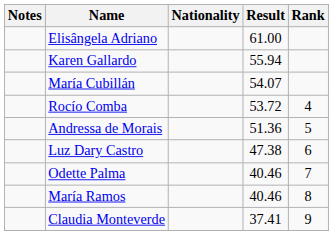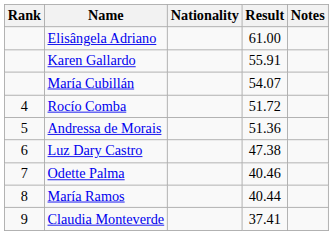 <table class="wikitable sortable" style="text-align:center">
 <tr>
-<th>Notes</th>
+<th>Rank</th>
 <th>Name</th>
 <th>Nationality</th>
 <th>Result</th>
-<th>Rank</th>
+<th>Notes</th>
 </tr>
 <tr>
 <td></td>
 <td align=left><a href='#'>Elisângela Adriano</a></td>
 <td align=left></td>
 <td>61.00</td>
 <td></td>
 </tr>
 <tr>
 <td></td>
 <td align=left><a href='#'>Karen Gallardo</a></td>
 <td align=left></td>
-<td>55.94</td>
+<td>55.91</td>
 <td></td>
 </tr>
 <tr>
 <td></td>
 <td align=left><a href='#'>María Cubillán</a></td>
 <td align=left></td>
 <td>54.07</td>
 <td></td>
 </tr>
 <tr>
-<td></td>
+<td>4</td>
 <td align=left><a href='#'>Rocío Comba</a></td>
 <td align=left></td>
-<td>53.72</td>
-<td>4</td>
+<td>51.72</td>
+<td></td>
 </tr>
 <tr>
-<td></td>
+<td>5</td>
 <td align=left><a href='#'>Andressa de Morais</a></td>
 <td align=left></td>
 <td>51.36</td>
-<td>5</td>
+<td></td>
 </tr>
 <tr>
-<td></td>
+<td>6</td>
 <td align=left><a href='#'>Luz Dary Castro</a></td>
 <td align=left></td>
 <td>47.38</td>
-<td>6</td>
+<td></td>
 </tr>
 <tr>
-<td></td>
+<td>7</td>
 <td align=left><a href='#'>Odette Palma</a></td>
 <td align=left></td>
 <td>40.46</td>
-<td>7</td>
+<td></td>
 </tr>
 <tr>
-<td></td>
+<td>8</td>
 <td align=left><a href='#'>María Ramos</a></td>
 <td align=left></td>
-<td>40.46</td>
-<td>8</td>
+<td>40.44</td>
+<td></td>
 </tr>
 <tr>
-<td></td>
+<td>9</td>
 <td align=left><a href='#'>Claudia Monteverde</a></td>
 <td align=left></td>
 <td>37.41</td>
-<td>9</td>
+<td></td>
 </tr>
 </table>
